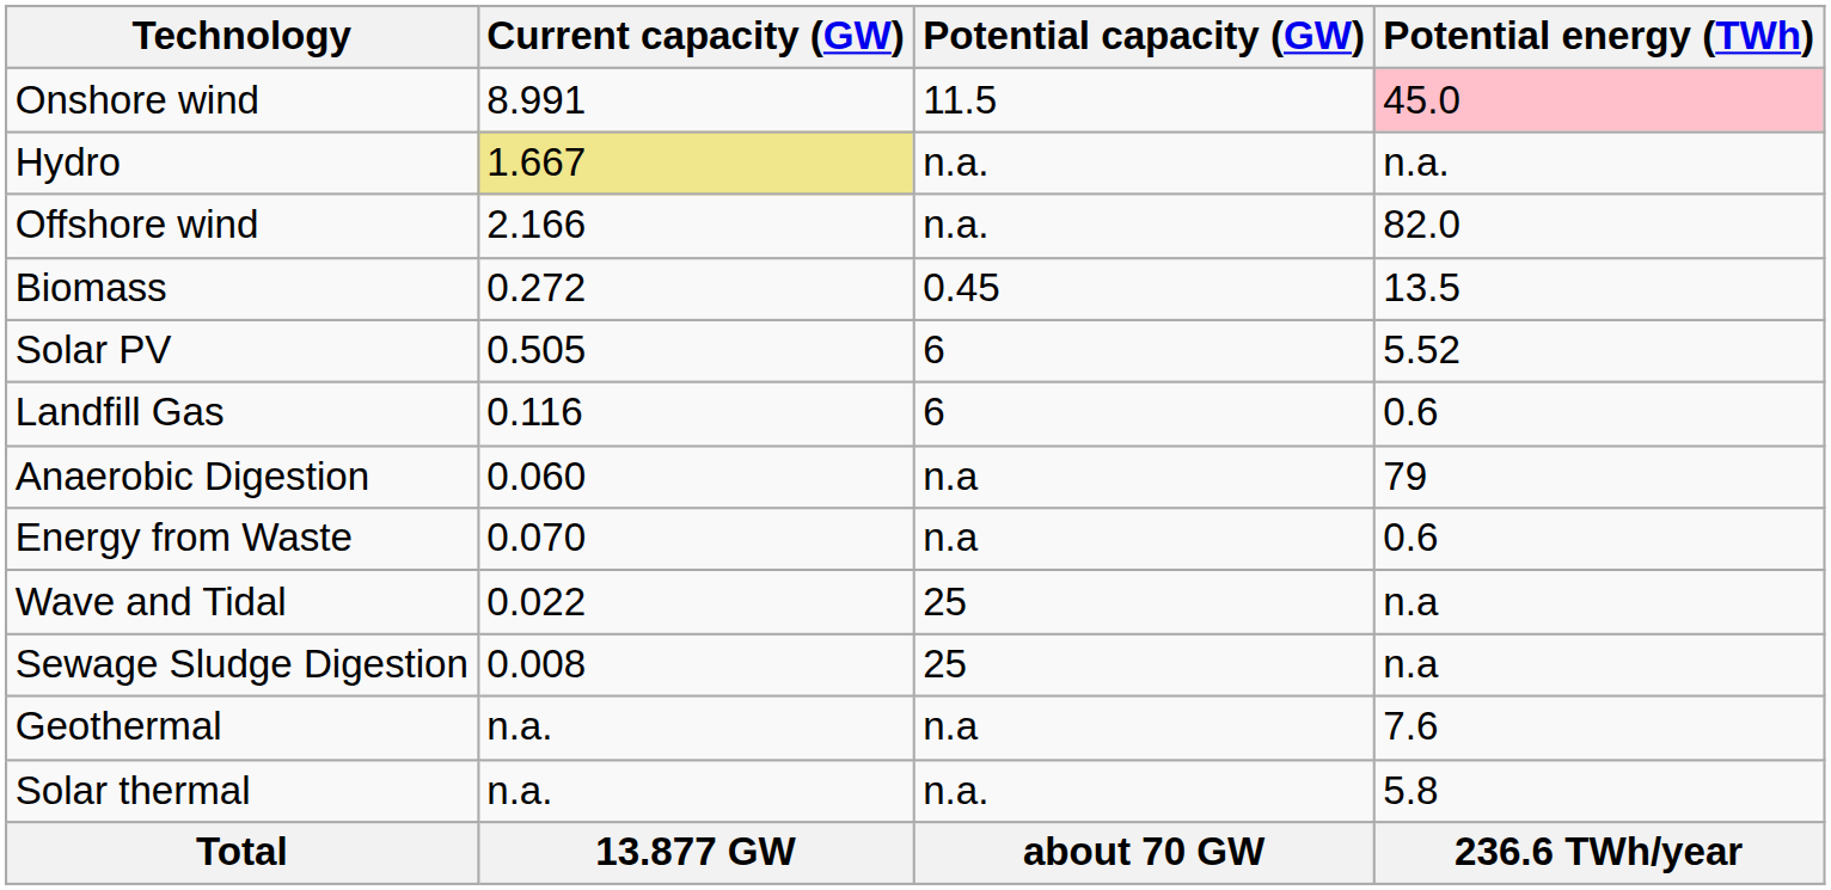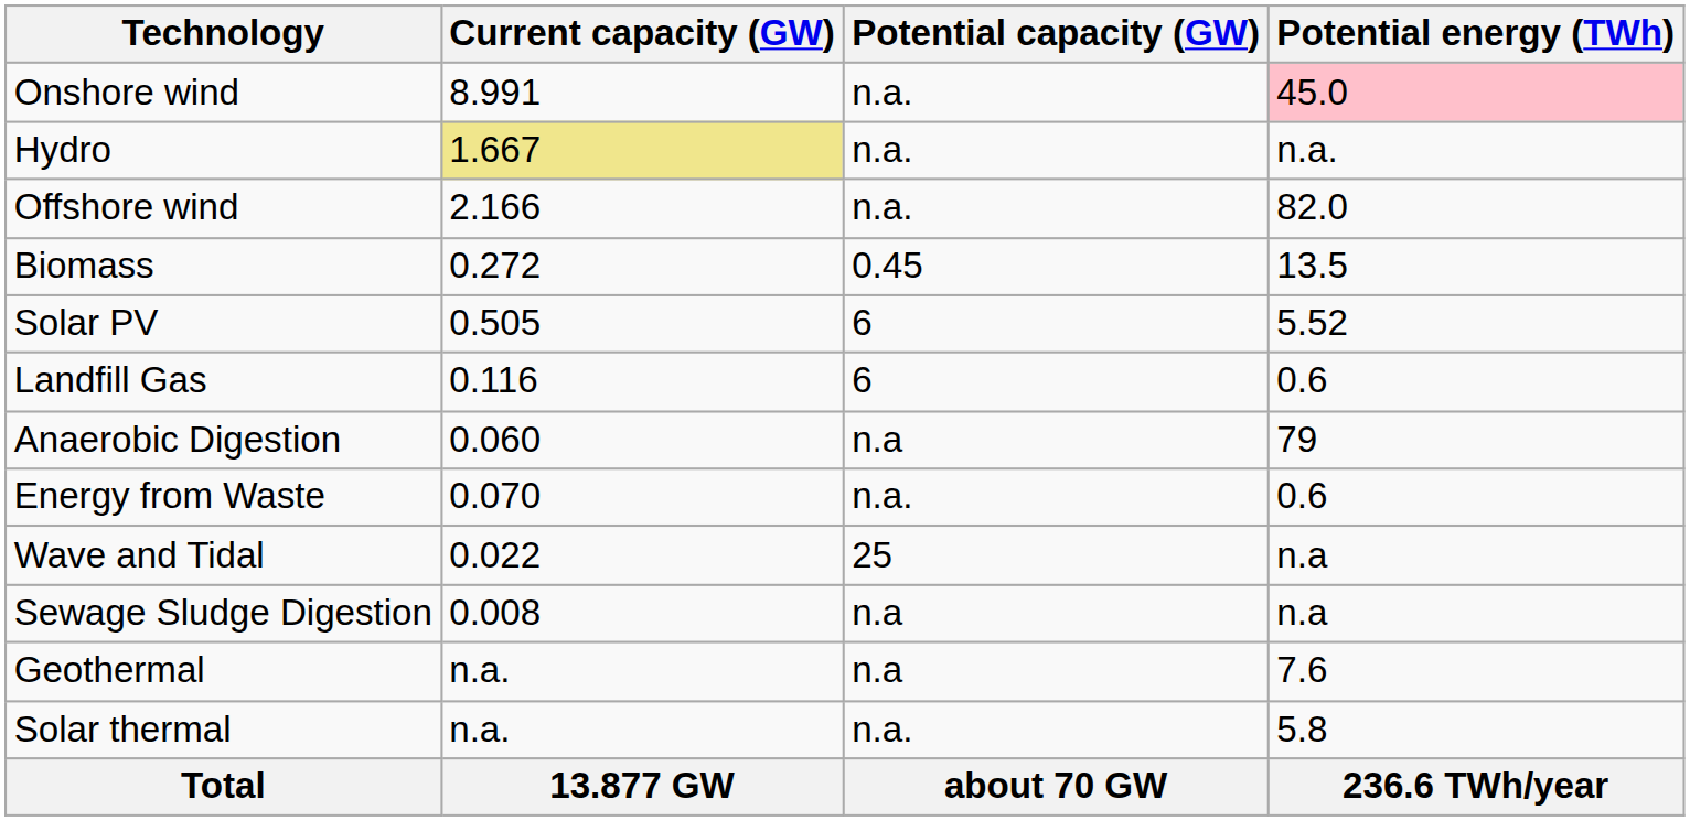 <table class="wikitable sortable static-row-numbers static-row-header-text">
 <tr>
 <th>Technology</th>
 <th>Current capacity (<a href='#'>GW</a>)</th>
 <th>Potential capacity (<a href='#'>GW</a>)</th>
 <th>Potential energy (<a href='#'>TWh</a>)</th>
 </tr>
 <tr>
 <td align="left">Onshore wind</td>
 <td>8.991</td>
-<td>11.5</td>
+<td>n.a.</td>
 <td style="background: pink;">45.0</td>
 </tr>
 <tr>
 <td align="left">Hydro</td>
 <td style="background: khaki;">1.667</td>
 <td>n.a.</td>
 <td>n.a.</td>
 </tr>
 <tr>
 <td align="left">Offshore wind</td>
 <td>2.166</td>
 <td>n.a.</td>
 <td>82.0</td>
 </tr>
 <tr>
 <td align="left">Biomass</td>
 <td>0.272</td>
 <td>0.45</td>
 <td>13.5</td>
 </tr>
 <tr>
 <td align="left">Solar PV</td>
 <td>0.505</td>
 <td>6</td>
 <td>5.52</td>
 </tr>
 <tr>
 <td align="left">Landfill Gas</td>
 <td>0.116</td>
 <td>6</td>
 <td>0.6</td>
 </tr>
 <tr>
 <td align="left">Anaerobic Digestion</td>
 <td>0.060</td>
 <td>n.a</td>
 <td>79</td>
 </tr>
 <tr>
 <td align="left">Energy from Waste</td>
 <td>0.070</td>
-<td>n.a</td>
+<td>n.a.</td>
 <td>0.6</td>
 </tr>
 <tr>
 <td align="left">Wave and Tidal</td>
 <td>0.022</td>
 <td>25</td>
 <td>n.a</td>
 </tr>
 <tr>
 <td align="left">Sewage Sludge Digestion</td>
 <td>0.008</td>
-<td>25</td>
+<td>n.a</td>
 <td>n.a</td>
 </tr>
 <tr>
 <td align="left">Geothermal</td>
 <td>n.a.</td>
 <td>n.a</td>
 <td>7.6</td>
 </tr>
 <tr>
 <td align="left">Solar thermal</td>
 <td>n.a.</td>
 <td>n.a.</td>
 <td>5.8</td>
 </tr>
 <tr class="sortbottom">
 <th>Total</th>
 <th>13.877 GW</th>
 <th>about 70 GW</th>
 <th>236.6 TWh/year</th>
 </tr>
 </table>
